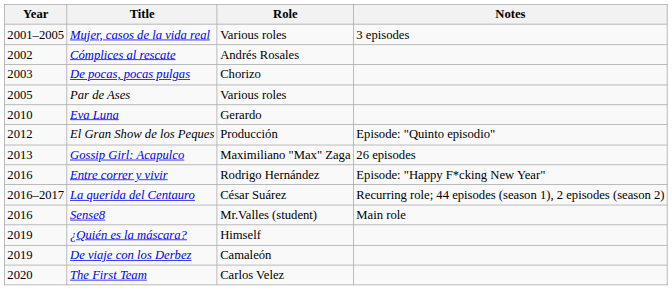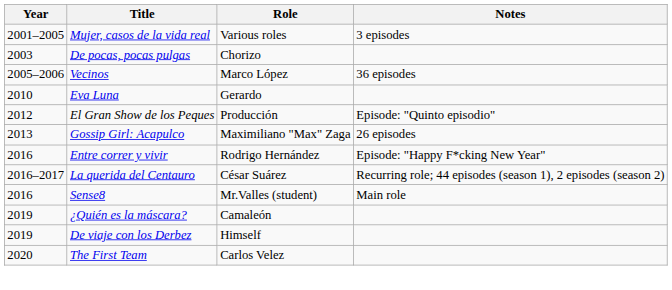 <table class="wikitable">
 <tr>
 <th>Year</th>
 <th>Title</th>
 <th>Role</th>
 <th>Notes</th>
 </tr>
 <tr>
 <td>2001–2005</td>
 <td><em><a href='#'>Mujer, casos de la vida real</a></em></td>
 <td>Various roles</td>
 <td>3 episodes</td>
 </tr>
 <tr>
-<td>2002</td>
-<td><em><a href='#'>Cómplices al rescate</a></em></td>
-<td>Andrés Rosales</td>
-<td></td>
-</tr>
-<tr>
 <td>2003</td>
 <td><em><a href='#'>De pocas, pocas pulgas</a></em></td>
 <td>Chorizo</td>
 <td></td>
 </tr>
 <tr>
-<td>2005</td>
-<td><em>Par de Ases</em></td>
-<td>Various roles</td>
-<td></td>
+<td>2005–2006</td>
+<td><em><a href='#'>Vecinos</a></em></td>
+<td>Marco López</td>
+<td>36 episodes</td>
 </tr>
 <tr>
 <td>2010</td>
 <td><em><a href='#'>Eva Luna</a></em></td>
 <td>Gerardo</td>
 <td></td>
 </tr>
 <tr>
 <td>2012</td>
 <td><em>El Gran Show de los Peques</em></td>
 <td>Producción</td>
 <td>Episode: "Quinto episodio"</td>
 </tr>
 <tr>
 <td>2013</td>
 <td><em><a href='#'>Gossip Girl: Acapulco</a></em></td>
 <td>Maximiliano "Max" Zaga</td>
 <td>26 episodes</td>
 </tr>
 <tr>
 <td>2016</td>
 <td><em><a href='#'>Entre correr y vivir</a></em></td>
 <td>Rodrigo Hernández</td>
 <td>Episode: "Happy F*cking New Year"</td>
 </tr>
 <tr>
 <td>2016–2017</td>
 <td><em><a href='#'>La querida del Centauro</a></em></td>
 <td>César Suárez</td>
 <td>Recurring role; 44 episodes (season 1), 2 episodes (season 2)</td>
 </tr>
 <tr>
 <td>2016</td>
 <td><em><a href='#'>Sense8</a></em></td>
 <td>Mr.Valles (student)</td>
 <td>Main role</td>
 </tr>
 <tr>
 <td>2019</td>
 <td><em><a href='#'>¿Quién es la máscara?</a></em></td>
-<td>Himself</td>
+<td>Camaleón</td>
 <td></td>
 </tr>
 <tr>
 <td>2019</td>
 <td><em><a href='#'>De viaje con los Derbez</a></em></td>
-<td>Camaleón</td>
+<td>Himself</td>
 <td></td>
 </tr>
 <tr>
 <td>2020</td>
 <td><em><a href='#'>The First Team</a></em></td>
 <td>Carlos Velez</td>
 <td></td>
 </tr>
 </table>
